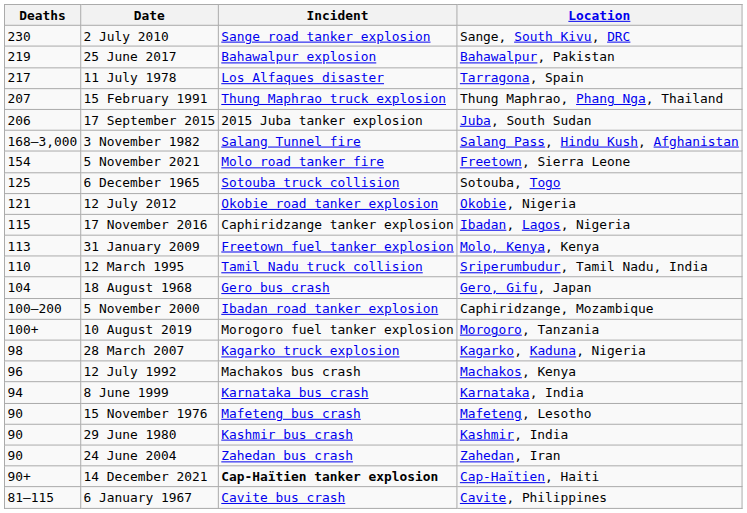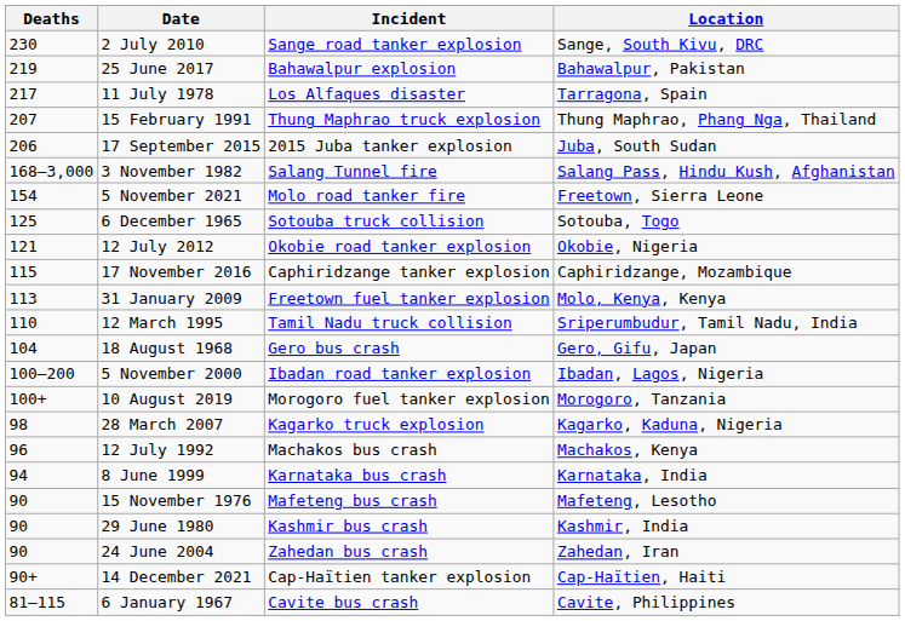 <table class="wikitable sortable">
 <tr>
 <th>Deaths</th>
 <th>Date</th>
 <th>Incident</th>
 <th><a href='#'>Location</a></th>
 </tr>
 <tr>
 <td>230</td>
 <td>2 July 2010</td>
 <td><a href='#'>Sange road tanker explosion</a></td>
 <td data-sort-value="AFCD">Sange, <a href='#'>South Kivu</a>, <a href='#'>DRC</a></td>
 </tr>
 <tr>
 <td>219</td>
 <td>25 June 2017</td>
 <td><a href='#'>Bahawalpur explosion</a></td>
 <td data-sort-value="ASPK"><a href='#'>Bahawalpur</a>, Pakistan</td>
 </tr>
 <tr>
 <td>217</td>
 <td>11 July 1978</td>
 <td><a href='#'>Los Alfaques disaster</a></td>
 <td data-sort-value="EUES"><a href='#'>Tarragona</a>, Spain</td>
 </tr>
 <tr>
 <td>207</td>
 <td>15 February 1991</td>
 <td><a href='#'>Thung Maphrao truck explosion</a></td>
 <td data-sort-value="ASTH">Thung Maphrao, <a href='#'>Phang Nga</a>, Thailand</td>
 </tr>
 <tr>
 <td>206</td>
 <td>17 September 2015</td>
 <td>2015 Juba tanker explosion</td>
 <td data-sort-value="AFSS"><a href='#'>Juba</a>, South Sudan</td>
 </tr>
 <tr>
 <td>168–3,000</td>
 <td>3 November 1982</td>
 <td><a href='#'>Salang Tunnel fire</a></td>
 <td data-sort-value="ASAF"><a href='#'>Salang Pass</a>, <a href='#'>Hindu Kush</a>, <a href='#'>Afghanistan</a></td>
 </tr>
 <tr>
 <td>154</td>
 <td>5 November 2021</td>
 <td><a href='#'>Molo road tanker fire</a></td>
 <td data-sort-value="AFSL"><a href='#'>Freetown</a>, Sierra Leone</td>
 </tr>
 <tr>
 <td>125</td>
 <td>6 December 1965</td>
 <td><a href='#'>Sotouba truck collision</a></td>
 <td data-sort-value="AFTG">Sotouba, <a href='#'>Togo</a></td>
 </tr>
 <tr>
 <td>121</td>
 <td>12 July 2012</td>
 <td><a href='#'>Okobie road tanker explosion</a></td>
 <td data-sort-value="AFNG"><a href='#'>Okobie</a>, Nigeria</td>
 </tr>
 <tr>
 <td>115</td>
 <td>17 November 2016</td>
 <td>Caphiridzange tanker explosion</td>
-<td data-sort-value="AFNG"><a href='#'>Ibadan</a>, <a href='#'>Lagos</a>, Nigeria</td>
+<td data-sort-value="AFMZ">Caphiridzange, Mozambique</td>
 </tr>
 <tr>
 <td>113</td>
 <td>31 January 2009</td>
 <td><a href='#'>Freetown fuel tanker explosion</a></td>
 <td data-sort-value="AFKE"><a href='#'>Molo, Kenya</a>, Kenya</td>
 </tr>
 <tr>
 <td>110</td>
 <td>12 March 1995</td>
 <td><a href='#'>Tamil Nadu truck collision</a></td>
 <td data-sort-value="ASIN"><a href='#'>Sriperumbudur</a>, Tamil Nadu, India</td>
 </tr>
 <tr>
 <td>104</td>
 <td>18 August 1968</td>
 <td><a href='#'>Gero bus crash</a></td>
 <td data-sort-value="ASJP"><a href='#'>Gero, Gifu</a>, Japan</td>
 </tr>
 <tr>
 <td>100–200</td>
 <td>5 November 2000</td>
 <td><a href='#'>Ibadan road tanker explosion</a></td>
-<td data-sort-value="AFMZ">Caphiridzange, Mozambique</td>
+<td data-sort-value="AFNG"><a href='#'>Ibadan</a>, <a href='#'>Lagos</a>, Nigeria</td>
 </tr>
 <tr>
 <td data-sort-value="100">100+</td>
 <td>10 August 2019</td>
 <td>Morogoro fuel tanker explosion</td>
 <td data-sort-value="AFTZ"><a href='#'>Morogoro</a>, Tanzania</td>
 </tr>
 <tr>
 <td>98</td>
 <td>28 March 2007</td>
 <td><a href='#'>Kagarko truck explosion</a></td>
 <td data-sort-value="AFNG"><a href='#'>Kagarko</a>, <a href='#'>Kaduna</a>, Nigeria</td>
 </tr>
 <tr>
 <td>96</td>
 <td>12 July 1992</td>
 <td>Machakos bus crash</td>
 <td data-sort-value="AFKE"><a href='#'>Machakos</a>, Kenya</td>
 </tr>
 <tr>
 <td>94</td>
 <td>8 June 1999</td>
 <td><a href='#'>Karnataka bus crash</a></td>
 <td data-sort-value="ASIN"><a href='#'>Karnataka</a>, India</td>
 </tr>
 <tr>
 <td>90</td>
 <td>15 November 1976</td>
 <td><a href='#'>Mafeteng bus crash</a></td>
 <td data-sort-value="AFLS"><a href='#'>Mafeteng</a>, Lesotho</td>
 </tr>
 <tr>
 <td>90</td>
 <td>29 June 1980</td>
 <td><a href='#'>Kashmir bus crash</a></td>
 <td data-sort-value="ASIN"><a href='#'>Kashmir</a>, India</td>
 </tr>
 <tr>
 <td>90</td>
 <td>24 June 2004</td>
 <td><a href='#'>Zahedan bus crash</a></td>
 <td data-sort-value="ASIR"><a href='#'>Zahedan</a>, Iran</td>
 </tr>
 <tr>
 <td data-sort-value="90">90+</td>
 <td>14 December 2021</td>
-<td><strong>Cap-Haïtien tanker explosion</strong></td>
+<td>Cap-Haïtien tanker explosion</td>
 <td data-sort-value="NAHT"><a href='#'>Cap-Haïtien</a>, Haiti</td>
 </tr>
 <tr>
 <td>81–115</td>
 <td>6 January 1967</td>
 <td><a href='#'>Cavite bus crash</a></td>
 <td data-sort-value="ASPH"><a href='#'>Cavite</a>, Philippines</td>
 </tr>
 </table>
